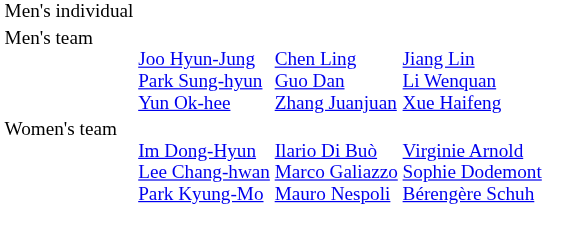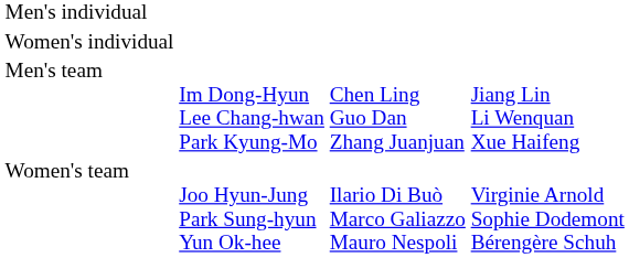 <table>
 <tr>
 <td>Men's individual<br></td>
 <td></td>
 <td></td>
 <td></td>
 </tr>
+<tr>
+<td>Women's individual<br></td>
+<td></td>
+<td></td>
+<td></td>
+</tr>
 <tr valign="top">
 <td>Men's team<br></td>
-<td><br><a href='#'>Joo Hyun-Jung</a><br><a href='#'>Park Sung-hyun</a><br><a href='#'>Yun Ok-hee</a></td>
+<td><br><a href='#'>Im Dong-Hyun</a><br><a href='#'>Lee Chang-hwan</a><br><a href='#'>Park Kyung-Mo</a></td>
 <td><br><a href='#'>Chen Ling</a><br><a href='#'>Guo Dan</a><br><a href='#'>Zhang Juanjuan</a></td>
 <td><br><a href='#'>Jiang Lin</a><br><a href='#'>Li Wenquan</a><br><a href='#'>Xue Haifeng</a></td>
 </tr>
 <tr valign="top">
 <td>Women's team<br></td>
-<td><br><a href='#'>Im Dong-Hyun</a><br><a href='#'>Lee Chang-hwan</a><br><a href='#'>Park Kyung-Mo</a></td>
+<td><br><a href='#'>Joo Hyun-Jung</a><br><a href='#'>Park Sung-hyun</a><br><a href='#'>Yun Ok-hee</a></td>
 <td><br><a href='#'>Ilario Di Buò</a><br><a href='#'>Marco Galiazzo</a><br><a href='#'>Mauro Nespoli</a></td>
 <td><br><a href='#'>Virginie Arnold</a><br><a href='#'>Sophie Dodemont</a><br><a href='#'>Bérengère Schuh</a></td>
 </tr>
 </table>
